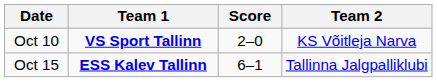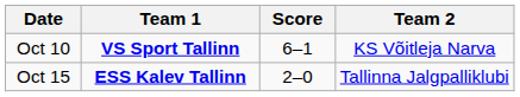 <table class="wikitable" style="text-align: center">
 <tr>
 <th width=60px>Date</th>
 <th width=150px>Team 1</th>
 <th width=60px>Score</th>
 <th width=150px>Team 2</th>
 </tr>
 <tr>
 <td>Oct 10</td>
 <td><strong><a href='#'>VS Sport Tallinn</a></strong></td>
-<td>2–0</td>
+<td>6–1</td>
 <td><a href='#'>KS Võitleja Narva</a></td>
 </tr>
 <tr>
 <td>Oct 15</td>
 <td><strong><a href='#'>ESS Kalev Tallinn</a></strong></td>
-<td>6–1</td>
+<td>2–0</td>
 <td><a href='#'>Tallinna Jalgpalliklubi</a></td>
 </tr>
 </table>
